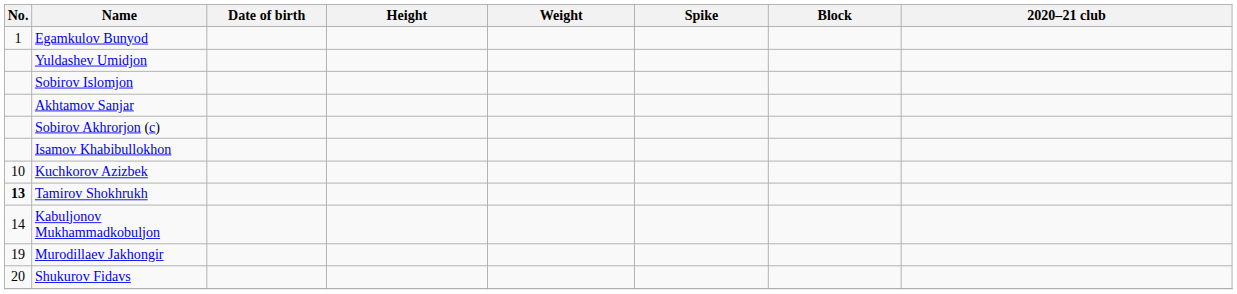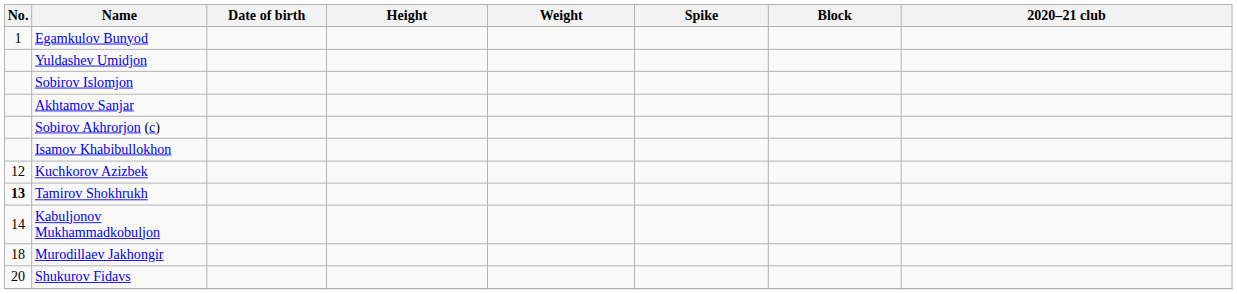 <table class="wikitable sortable" style="text-align:center;">
 <tr>
 <th>No.</th>
 <th style="width:12em">Name</th>
 <th style="width:8em">Date of birth</th>
 <th style="width:11em">Height</th>
 <th style="width:10em">Weight</th>
 <th style="width:9em">Spike</th>
 <th style="width:9em">Block</th>
 <th style="width:23em">2020–21 club</th>
 </tr>
 <tr>
 <td>1</td>
 <td align=left><a href='#'>Egamkulov Bunyod</a></td>
 <td align=right></td>
 <td></td>
 <td></td>
 <td></td>
 <td></td>
 <td></td>
 </tr>
 <tr>
 <td></td>
 <td align=left><a href='#'>Yuldashev Umidjon</a></td>
 <td align=right></td>
 <td></td>
 <td></td>
 <td></td>
 <td></td>
 <td></td>
 </tr>
 <tr>
 <td></td>
 <td align=left><a href='#'>Sobirov Islomjon</a></td>
 <td align=right></td>
 <td></td>
 <td></td>
 <td></td>
 <td></td>
 <td></td>
 </tr>
 <tr>
 <td></td>
 <td align=left><a href='#'>Akhtamov Sanjar</a></td>
 <td align=right></td>
 <td></td>
 <td></td>
 <td></td>
 <td></td>
 <td></td>
 </tr>
 <tr>
 <td></td>
 <td align=left><a href='#'>Sobirov Akhrorjon</a> (<a href='#'>c</a>)</td>
 <td align=right></td>
 <td></td>
 <td></td>
 <td></td>
 <td></td>
 <td></td>
 </tr>
 <tr>
 <td></td>
 <td align=left><a href='#'>Isamov Khabibullokhon</a></td>
 <td align=right></td>
 <td></td>
 <td></td>
 <td></td>
 <td></td>
 <td></td>
 </tr>
 <tr>
-<td>10</td>
+<td>12</td>
 <td align=left><a href='#'>Kuchkorov Azizbek</a></td>
 <td align=right></td>
 <td></td>
 <td></td>
 <td></td>
 <td></td>
 <td></td>
 </tr>
 <tr>
 <td><strong>13</strong></td>
 <td align=left><a href='#'>Tamirov Shokhrukh</a></td>
 <td align=right></td>
 <td></td>
 <td></td>
 <td></td>
 <td></td>
 <td></td>
 </tr>
 <tr>
 <td>14</td>
 <td align=left><a href='#'>Kabuljonov Mukhammadkobuljon</a></td>
 <td align=right></td>
 <td></td>
 <td></td>
 <td></td>
 <td></td>
 <td></td>
 </tr>
 <tr>
-<td>19</td>
+<td>18</td>
 <td align=left><a href='#'>Murodillaev Jakhongir</a></td>
 <td align=right></td>
 <td></td>
 <td></td>
 <td></td>
 <td></td>
 <td></td>
 </tr>
 <tr>
 <td>20</td>
 <td align=left><a href='#'>Shukurov Fidavs</a></td>
 <td align=right></td>
 <td></td>
 <td></td>
 <td></td>
 <td></td>
 <td></td>
 </tr>
 <tr>
 </tr>
 </table>
